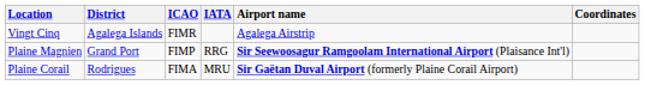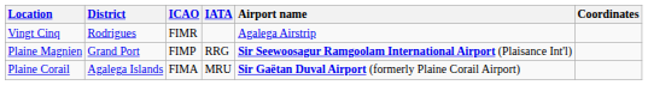 <table class="wikitable sortable">
 <tr valign=baseline>
 <th style="text-align:left;"><a href='#'>Location</a></th>
 <th style="text-align:left;"><a href='#'>District</a></th>
 <th style="text-align:left;"><a href='#'>ICAO</a></th>
 <th style="text-align:left;"><a href='#'>IATA</a></th>
 <th style="text-align:left;">Airport name</th>
 <th style="text-align:left;">Coordinates</th>
 </tr>
 <tr valign=top>
 <td><a href='#'>Vingt Cinq</a></td>
-<td><a href='#'>Agalega Islands</a></td>
+<td><a href='#'>Rodrigues</a></td>
 <td>FIMR</td>
 <td></td>
 <td><a href='#'>Agalega Airstrip</a></td>
 <td><small></small></td>
 </tr>
 <tr valign=top>
 <td><a href='#'>Plaine Magnien</a></td>
 <td><a href='#'>Grand Port</a></td>
 <td>FIMP</td>
 <td>RRG</td>
 <td><strong><a href='#'>Sir Seewoosagur Ramgoolam International Airport</a></strong> (Plaisance Int'l)</td>
 <td><small></small></td>
 </tr>
 <tr valign=top>
 <td><a href='#'>Plaine Corail</a></td>
-<td><a href='#'>Rodrigues</a></td>
+<td><a href='#'>Agalega Islands</a></td>
 <td>FIMA</td>
 <td>MRU</td>
 <td><strong><a href='#'>Sir Gaëtan Duval Airport</a></strong> (formerly Plaine Corail Airport)</td>
 <td><small></small></td>
 </tr>
 </table>
